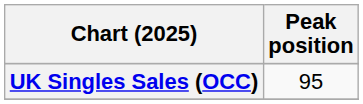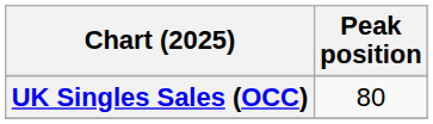 <table class="wikitable sortable plainrowheaders" style="text-align:center">
 <tr>
 <th scope="col">Chart (2025)</th>
 <th scope="col">Peak<br>position</th>
 </tr>
 <tr>
 </tr>
 <tr>
 </tr>
 <tr>
 <th scope="row"><a href='#'>UK Singles Sales</a> (<a href='#'>OCC</a>)</th>
-<td>95</td>
+<td>80</td>
 </tr>
 <tr>
 </tr>
 <tr>
 </tr>
 </table>
